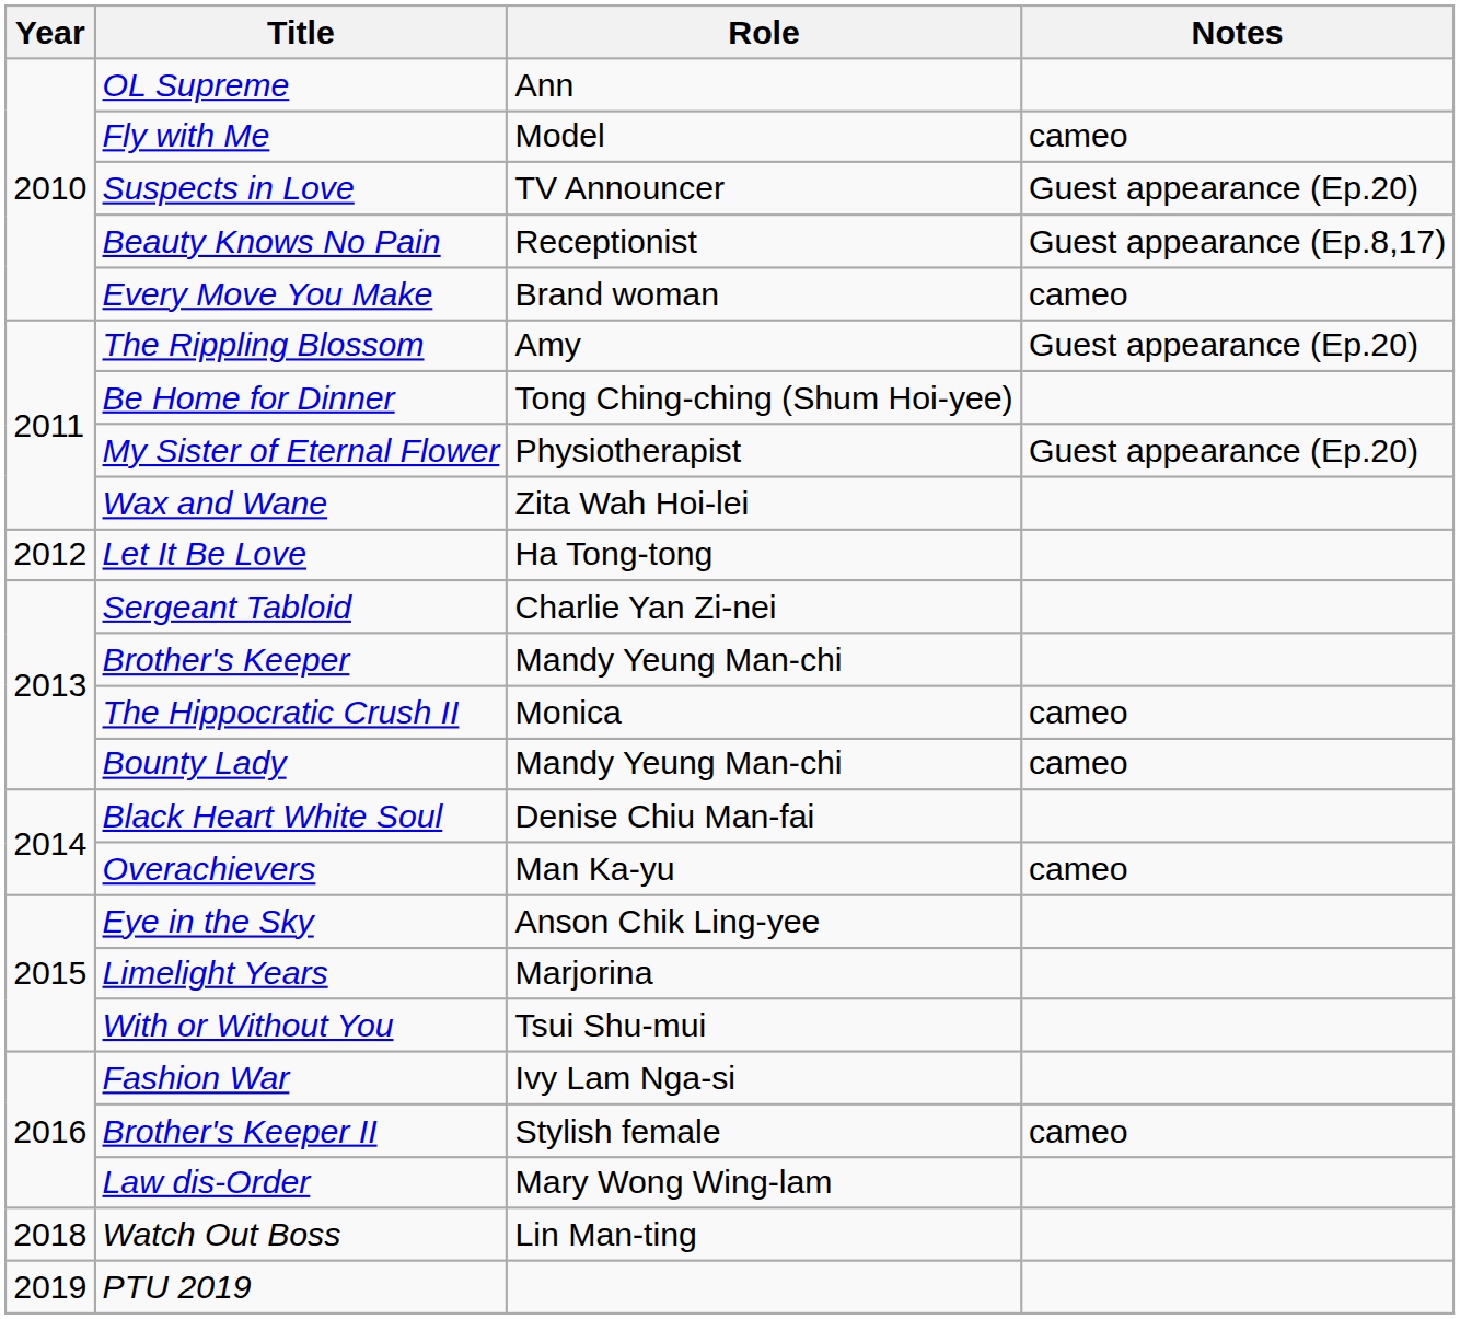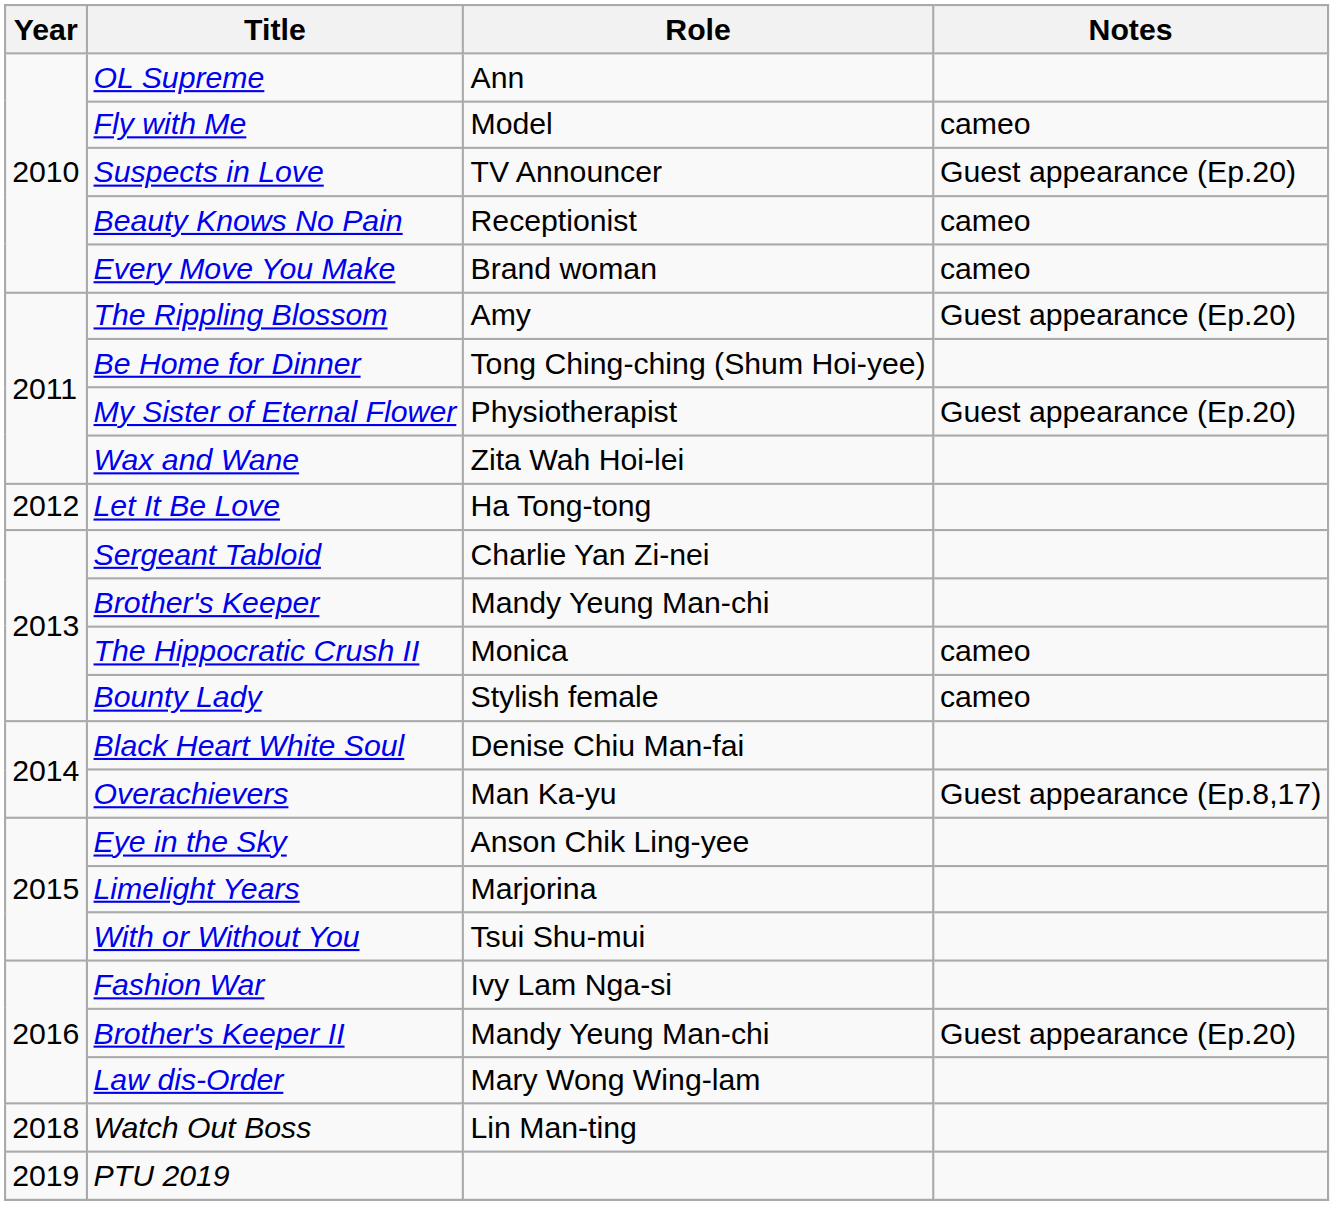 <table class="wikitable" style="font-size: 90%;">
 <tr>
 <th>Year</th>
 <th>Title</th>
 <th>Role</th>
 <th>Notes</th>
 </tr>
 <tr>
 <td rowspan="5">2010</td>
 <td><em><a href='#'>OL Supreme</a></em></td>
 <td>Ann</td>
 <td></td>
 </tr>
 <tr>
 <td><em><a href='#'>Fly with Me</a></em></td>
 <td>Model</td>
 <td>cameo</td>
 </tr>
 <tr>
 <td><em><a href='#'>Suspects in Love</a></em></td>
 <td>TV Announcer</td>
 <td>Guest appearance (Ep.20)</td>
 </tr>
 <tr>
 <td><em><a href='#'>Beauty Knows No Pain</a></em></td>
 <td>Receptionist</td>
-<td>Guest appearance (Ep.8,17)</td>
+<td>cameo</td>
 </tr>
 <tr>
 <td><em><a href='#'>Every Move You Make</a></em></td>
 <td>Brand woman</td>
 <td>cameo</td>
 </tr>
 <tr>
 <td rowspan="4">2011</td>
 <td><em><a href='#'>The Rippling Blossom</a></em></td>
 <td>Amy</td>
 <td>Guest appearance (Ep.20)</td>
 </tr>
 <tr>
 <td><em><a href='#'>Be Home for Dinner</a></em></td>
 <td>Tong Ching-ching (Shum Hoi-yee)</td>
 <td></td>
 </tr>
 <tr>
 <td><em><a href='#'>My Sister of Eternal Flower</a></em></td>
 <td>Physiotherapist</td>
 <td>Guest appearance (Ep.20)</td>
 </tr>
 <tr>
 <td><em><a href='#'>Wax and Wane</a></em></td>
 <td>Zita Wah Hoi-lei</td>
 <td></td>
 </tr>
 <tr>
 <td>2012</td>
 <td><em><a href='#'>Let It Be Love</a></em></td>
 <td>Ha Tong-tong</td>
 <td></td>
 </tr>
 <tr>
 <td rowspan="4">2013</td>
 <td><em><a href='#'>Sergeant Tabloid</a></em></td>
 <td>Charlie Yan Zi-nei</td>
 <td></td>
 </tr>
 <tr>
 <td><em><a href='#'>Brother's Keeper</a></em></td>
 <td>Mandy Yeung Man-chi</td>
 <td></td>
 </tr>
 <tr>
 <td><em><a href='#'>The Hippocratic Crush II</a></em></td>
 <td>Monica</td>
 <td>cameo</td>
 </tr>
 <tr>
 <td><em><a href='#'>Bounty Lady</a></em></td>
-<td>Mandy Yeung Man-chi</td>
+<td>Stylish female</td>
 <td>cameo</td>
 </tr>
 <tr>
 <td rowspan="2">2014</td>
 <td><em><a href='#'>Black Heart White Soul</a></em></td>
 <td>Denise Chiu Man-fai</td>
 <td></td>
 </tr>
 <tr>
 <td><em><a href='#'>Overachievers</a></em></td>
 <td>Man Ka-yu</td>
-<td>cameo</td>
+<td>Guest appearance (Ep.8,17)</td>
 </tr>
 <tr>
 <td rowspan="3">2015</td>
 <td><em><a href='#'>Eye in the Sky</a></em></td>
 <td>Anson Chik Ling-yee</td>
 <td></td>
 </tr>
 <tr>
 <td><em><a href='#'>Limelight Years</a></em></td>
 <td>Marjorina</td>
 <td></td>
 </tr>
 <tr>
 <td><em><a href='#'>With or Without You</a></em></td>
 <td>Tsui Shu-mui</td>
 <td></td>
 </tr>
 <tr>
 <td rowspan="3">2016</td>
 <td><em><a href='#'>Fashion War</a></em></td>
 <td>Ivy Lam Nga-si</td>
 <td></td>
 </tr>
 <tr>
 <td><em><a href='#'>Brother's Keeper II</a></em></td>
-<td>Stylish female</td>
-<td>cameo</td>
+<td>Mandy Yeung Man-chi</td>
+<td>Guest appearance (Ep.20)</td>
 </tr>
 <tr>
 <td><em><a href='#'>Law dis-Order</a></em></td>
 <td>Mary Wong Wing-lam</td>
 <td></td>
 </tr>
 <tr>
 <td>2018</td>
 <td><em>Watch Out Boss</em></td>
 <td>Lin Man-ting</td>
 <td></td>
 </tr>
 <tr>
 <td>2019</td>
 <td><em>PTU 2019</em></td>
 <td></td>
 <td></td>
 </tr>
 <tr>
 </tr>
 </table>
